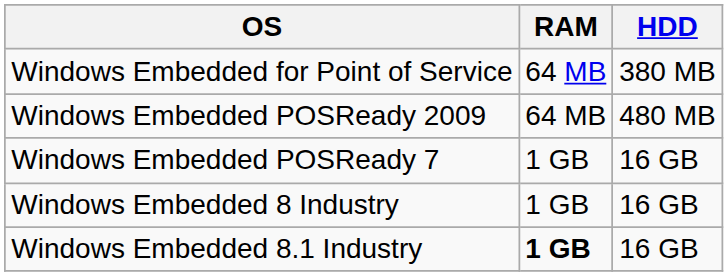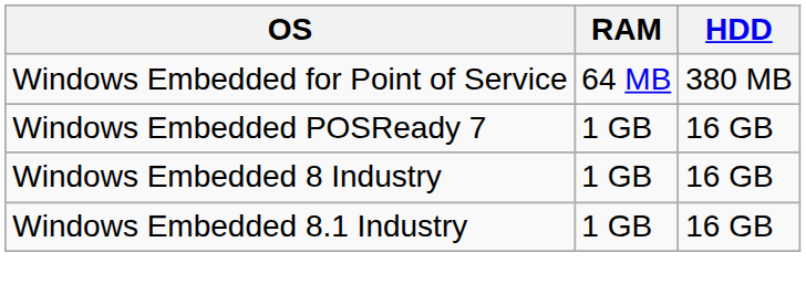 <table class="wikitable">
 <tr>
 <th>OS</th>
 <th>RAM</th>
 <th><a href='#'>HDD</a></th>
 </tr>
 <tr>
 <td>Windows Embedded for Point of Service</td>
 <td>64 <a href='#'>MB</a></td>
 <td>380 MB</td>
-</tr>
-<tr>
-<td>Windows Embedded POSReady 2009</td>
-<td>64 MB</td>
-<td>480 MB</td>
 </tr>
 <tr>
 <td>Windows Embedded POSReady 7</td>
 <td>1 GB</td>
 <td>16 GB</td>
 </tr>
 <tr>
 <td>Windows Embedded 8 Industry</td>
 <td>1 GB</td>
 <td>16 GB</td>
 </tr>
 <tr>
 <td>Windows Embedded 8.1 Industry</td>
-<td><strong>1 GB</strong></td>
+<td>1 GB</td>
 <td>16 GB</td>
 </tr>
 </table>
